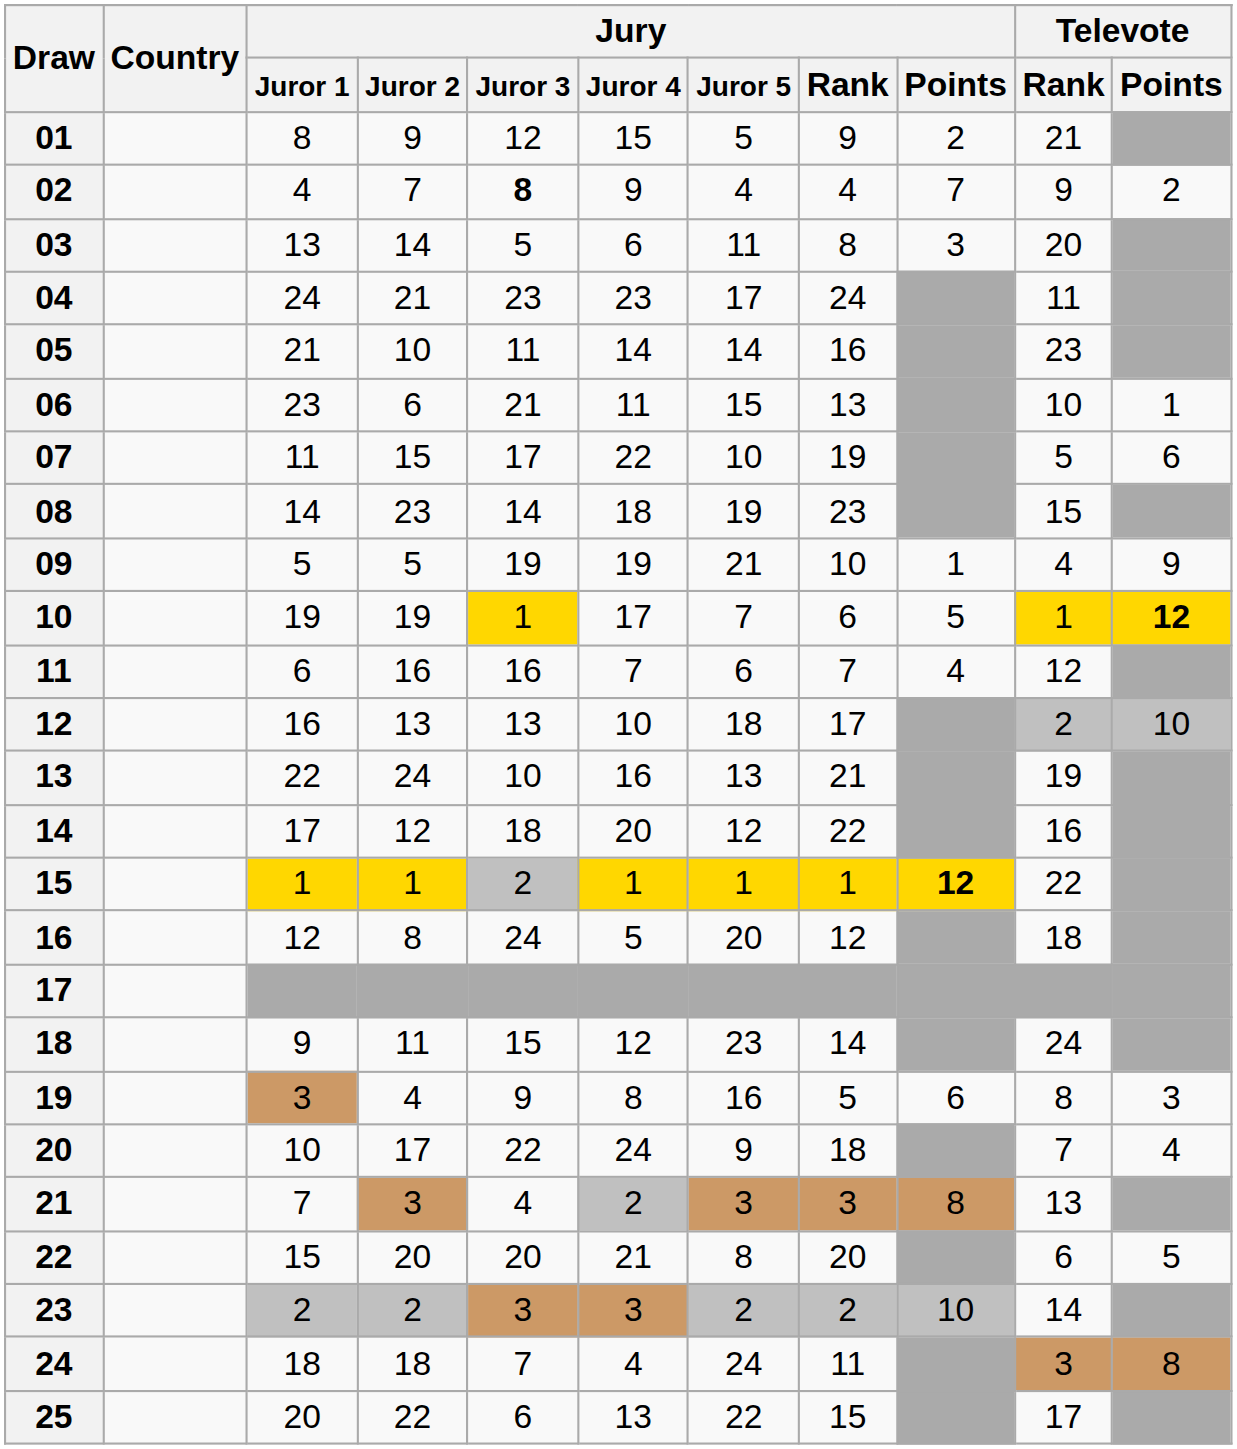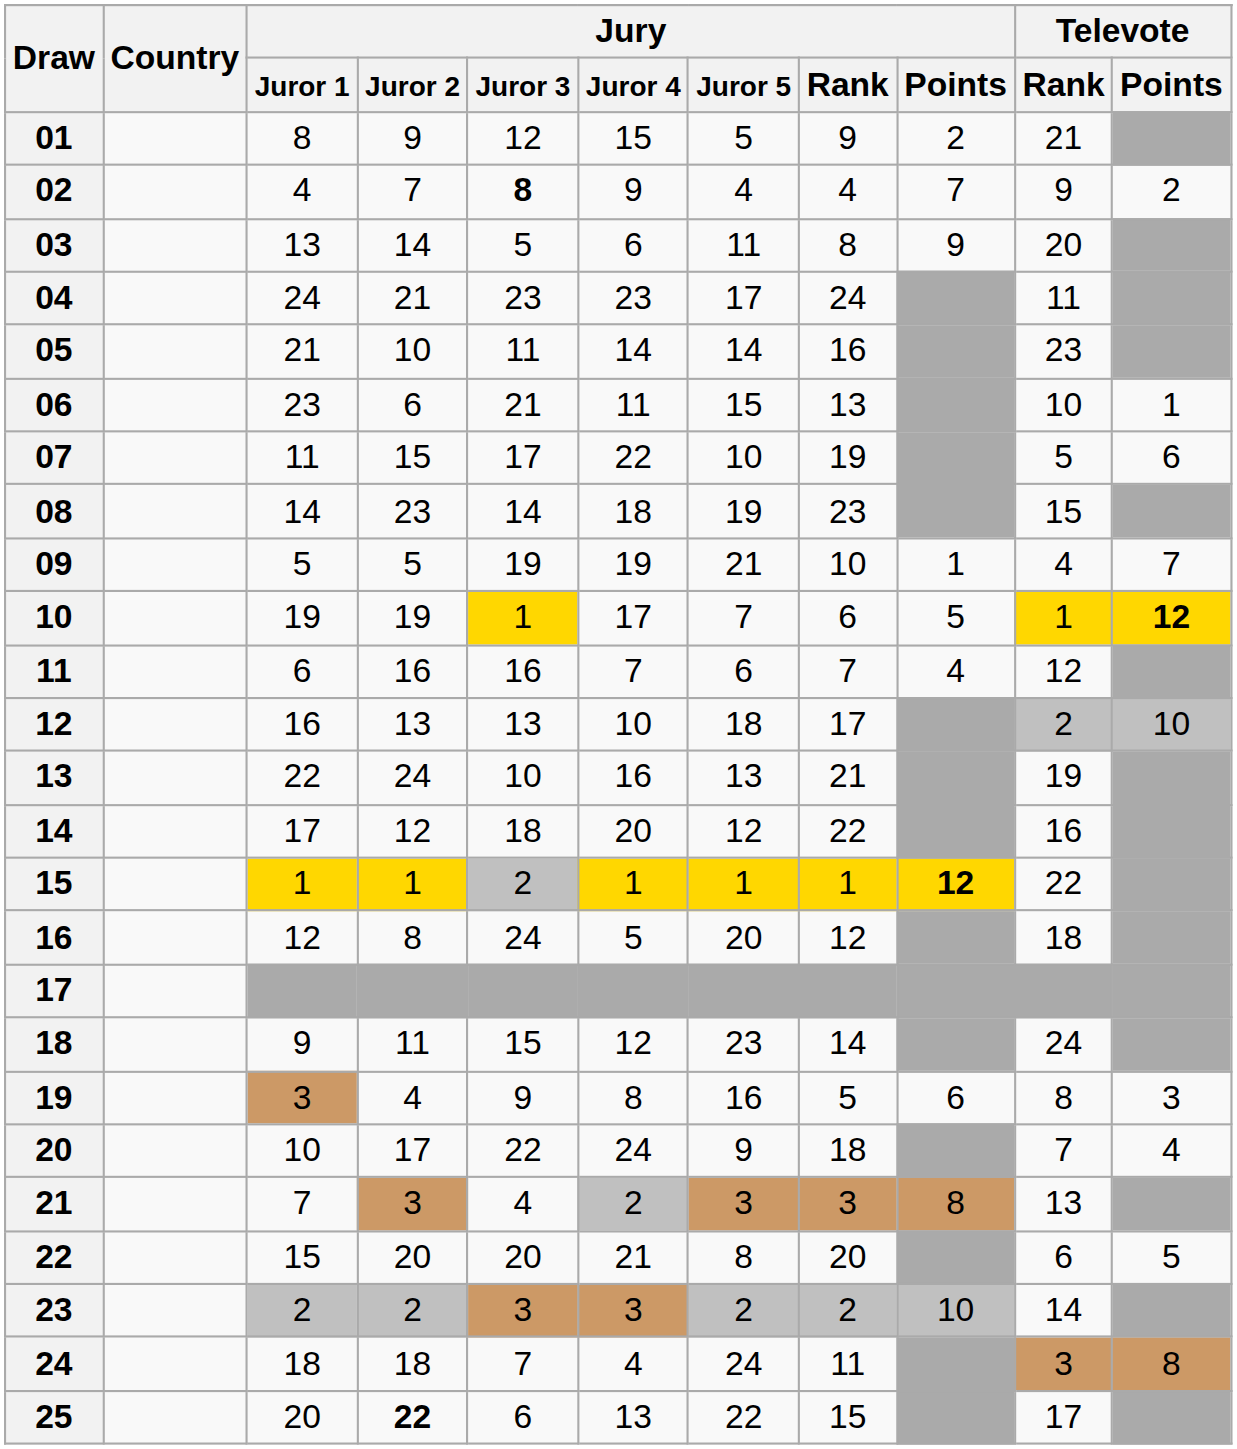 <table class="sortable wikitable collapsible plainrowheaders" style="text-align:center;">
 <tr>
 </tr>
 <tr>
 <th scope="col" rowspan="2">Draw</th>
 <th scope="col" rowspan="2">Country</th>
 <th scope="col" colspan="7">Jury</th>
 <th scope="col" colspan="2">Televote</th>
 </tr>
 <tr>
 <th scope="col"><small>Juror 1</small></th>
 <th scope="col"><small>Juror 2</small></th>
 <th scope="col"><small>Juror 3</small></th>
 <th scope="col"><small>Juror 4</small></th>
 <th scope="col"><small>Juror 5</small></th>
 <th scope="col">Rank</th>
 <th scope="col">Points</th>
 <th scope="col">Rank</th>
 <th scope="col">Points</th>
 </tr>
 <tr>
 <th scope="row" style="text-align:center;">01</th>
 <td style="text-align:left;"></td>
 <td>8</td>
 <td>9</td>
 <td>12</td>
 <td>15</td>
 <td>5</td>
 <td>9</td>
 <td>2</td>
 <td>21</td>
 <td style="background:#AAAAAA;"></td>
 </tr>
 <tr>
 <th scope="row" style="text-align:center;">02</th>
 <td style="text-align:left;"></td>
 <td>4</td>
 <td>7</td>
 <td><strong>8</strong></td>
 <td>9</td>
 <td>4</td>
 <td>4</td>
 <td>7</td>
 <td>9</td>
 <td>2</td>
 </tr>
 <tr>
 <th scope="row" style="text-align:center;">03</th>
 <td style="text-align:left;"></td>
 <td>13</td>
 <td>14</td>
 <td>5</td>
 <td>6</td>
 <td>11</td>
 <td>8</td>
-<td>3</td>
+<td>9</td>
 <td>20</td>
 <td style="background:#AAAAAA;"></td>
 </tr>
 <tr>
 <th scope="row" style="text-align:center;">04</th>
 <td style="text-align:left;"></td>
 <td>24</td>
 <td>21</td>
 <td>23</td>
 <td>23</td>
 <td>17</td>
 <td>24</td>
 <td style="background:#AAAAAA;"></td>
 <td>11</td>
 <td style="background:#AAAAAA;"></td>
 </tr>
 <tr>
 <th scope="row" style="text-align:center;">05</th>
 <td style="text-align:left;"></td>
 <td>21</td>
 <td>10</td>
 <td>11</td>
 <td>14</td>
 <td>14</td>
 <td>16</td>
 <td style="background:#AAAAAA;"></td>
 <td>23</td>
 <td style="background:#AAAAAA;"></td>
 </tr>
 <tr>
 <th scope="row" style="text-align:center;">06</th>
 <td style="text-align:left;"></td>
 <td>23</td>
 <td>6</td>
 <td>21</td>
 <td>11</td>
 <td>15</td>
 <td>13</td>
 <td style="background:#AAAAAA;"></td>
 <td>10</td>
 <td>1</td>
 </tr>
 <tr>
 <th scope="row" style="text-align:center;">07</th>
 <td style="text-align:left;"></td>
 <td>11</td>
 <td>15</td>
 <td>17</td>
 <td>22</td>
 <td>10</td>
 <td>19</td>
 <td style="background:#AAAAAA;"></td>
 <td>5</td>
 <td>6</td>
 </tr>
 <tr>
 <th scope="row" style="text-align:center;">08</th>
 <td style="text-align:left;"></td>
 <td>14</td>
 <td>23</td>
 <td>14</td>
 <td>18</td>
 <td>19</td>
 <td>23</td>
 <td style="background:#AAAAAA;"></td>
 <td>15</td>
 <td style="background:#AAAAAA;"></td>
 </tr>
 <tr>
 <th scope="row" style="text-align:center;">09</th>
 <td style="text-align:left;"></td>
 <td>5</td>
 <td>5</td>
 <td>19</td>
 <td>19</td>
 <td>21</td>
 <td>10</td>
 <td>1</td>
 <td>4</td>
-<td>9</td>
+<td>7</td>
 </tr>
 <tr>
 <th scope="row" style="text-align:center;">10</th>
 <td style="text-align:left;"></td>
 <td>19</td>
 <td>19</td>
 <td style="background:gold;">1</td>
 <td>17</td>
 <td>7</td>
 <td>6</td>
 <td>5</td>
 <td style="background:gold;">1</td>
 <td style="background:gold;"><strong>12</strong></td>
 </tr>
 <tr>
 <th scope="row" style="text-align:center;">11</th>
 <td style="text-align:left;"></td>
 <td>6</td>
 <td>16</td>
 <td>16</td>
 <td>7</td>
 <td>6</td>
 <td>7</td>
 <td>4</td>
 <td>12</td>
 <td style="background:#AAAAAA;"></td>
 </tr>
 <tr>
 <th scope="row" style="text-align:center;">12</th>
 <td style="text-align:left;"></td>
 <td>16</td>
 <td>13</td>
 <td>13</td>
 <td>10</td>
 <td>18</td>
 <td>17</td>
 <td style="background:#AAAAAA;"></td>
 <td style="background:silver;">2</td>
 <td style="background:silver;">10</td>
 </tr>
 <tr>
 <th scope="row" style="text-align:center;">13</th>
 <td style="text-align:left;"></td>
 <td>22</td>
 <td>24</td>
 <td>10</td>
 <td>16</td>
 <td>13</td>
 <td>21</td>
 <td style="background:#AAAAAA;"></td>
 <td>19</td>
 <td style="background:#AAAAAA;"></td>
 </tr>
 <tr>
 <th scope="row" style="text-align:center;">14</th>
 <td style="text-align:left;"></td>
 <td>17</td>
 <td>12</td>
 <td>18</td>
 <td>20</td>
 <td>12</td>
 <td>22</td>
 <td style="background:#AAAAAA;"></td>
 <td>16</td>
 <td style="background:#AAAAAA;"></td>
 </tr>
 <tr>
 <th scope="row" style="text-align:center;">15</th>
 <td style="text-align:left;"></td>
 <td style="background:gold;">1</td>
 <td style="background:gold;">1</td>
 <td style="background:silver;">2</td>
 <td style="background:gold;">1</td>
 <td style="background:gold;">1</td>
 <td style="background:gold;">1</td>
 <td style="background:gold;"><strong>12</strong></td>
 <td>22</td>
 <td style="background:#AAAAAA;"></td>
 </tr>
 <tr>
 <th scope="row" style="text-align:center;">16</th>
 <td style="text-align:left;"></td>
 <td>12</td>
 <td>8</td>
 <td>24</td>
 <td>5</td>
 <td>20</td>
 <td>12</td>
 <td style="background:#AAAAAA;"></td>
 <td>18</td>
 <td style="background:#AAAAAA;"></td>
 </tr>
 <tr class="sortbottom">
 <th scope="row" style="text-align:center;">17</th>
 <td style="text-align:left;"></td>
 <td style="background:#AAAAAA;"></td>
 <td style="background:#AAAAAA;"></td>
 <td style="background:#AAAAAA;"></td>
 <td style="background:#AAAAAA;"></td>
 <td style="background:#AAAAAA;"></td>
 <td style="background:#AAAAAA;"></td>
 <td style="background:#AAAAAA;"></td>
 <td style="background:#AAAAAA;"></td>
 <td style="background:#AAAAAA;"></td>
 </tr>
 <tr>
 <th scope="row" style="text-align:center;">18</th>
 <td style="text-align:left;"></td>
 <td>9</td>
 <td>11</td>
 <td>15</td>
 <td>12</td>
 <td>23</td>
 <td>14</td>
 <td style="background:#AAAAAA;"></td>
 <td>24</td>
 <td style="background:#AAAAAA;"></td>
 </tr>
 <tr>
 <th scope="row" style="text-align:center;">19</th>
 <td style="text-align:left;"></td>
 <td style="background:#CC9966;">3</td>
 <td>4</td>
 <td>9</td>
 <td>8</td>
 <td>16</td>
 <td>5</td>
 <td>6</td>
 <td>8</td>
 <td>3</td>
 </tr>
 <tr>
 <th scope="row" style="text-align:center;">20</th>
 <td style="text-align:left;"></td>
 <td>10</td>
 <td>17</td>
 <td>22</td>
 <td>24</td>
 <td>9</td>
 <td>18</td>
 <td style="background:#AAAAAA;"></td>
 <td>7</td>
 <td>4</td>
 </tr>
 <tr>
 <th scope="row" style="text-align:center;">21</th>
 <td style="text-align:left;"></td>
 <td>7</td>
 <td style="background:#CC9966;">3</td>
 <td>4</td>
 <td style="background:silver;">2</td>
 <td style="background:#CC9966;">3</td>
 <td style="background:#CC9966;">3</td>
 <td style="background:#CC9966;">8</td>
 <td>13</td>
 <td style="background:#AAAAAA;"></td>
 </tr>
 <tr>
 <th scope="row" style="text-align:center;">22</th>
 <td style="text-align:left;"></td>
 <td>15</td>
 <td>20</td>
 <td>20</td>
 <td>21</td>
 <td>8</td>
 <td>20</td>
 <td style="background:#AAAAAA;"></td>
 <td>6</td>
 <td>5</td>
 </tr>
 <tr>
 <th scope="row" style="text-align:center;">23</th>
 <td style="text-align:left;"></td>
 <td style="background:silver;">2</td>
 <td style="background:silver;">2</td>
 <td style="background:#CC9966;">3</td>
 <td style="background:#CC9966;">3</td>
 <td style="background:silver;">2</td>
 <td style="background:silver;">2</td>
 <td style="background:silver;">10</td>
 <td>14</td>
 <td style="background:#AAAAAA;"></td>
 </tr>
 <tr>
 <th scope="row" style="text-align:center;">24</th>
 <td style="text-align:left;"></td>
 <td>18</td>
 <td>18</td>
 <td>7</td>
 <td>4</td>
 <td>24</td>
 <td>11</td>
 <td style="background:#AAAAAA;"></td>
 <td style="background:#CC9966;">3</td>
 <td style="background:#CC9966;">8</td>
 </tr>
 <tr>
 <th scope="row" style="text-align:center;">25</th>
 <td style="text-align:left;"></td>
 <td>20</td>
-<td>22</td>
+<td><strong>22</strong></td>
 <td>6</td>
 <td>13</td>
 <td>22</td>
 <td>15</td>
 <td style="background:#AAAAAA;"></td>
 <td>17</td>
 <td style="background:#AAAAAA;"></td>
 </tr>
 </table>
